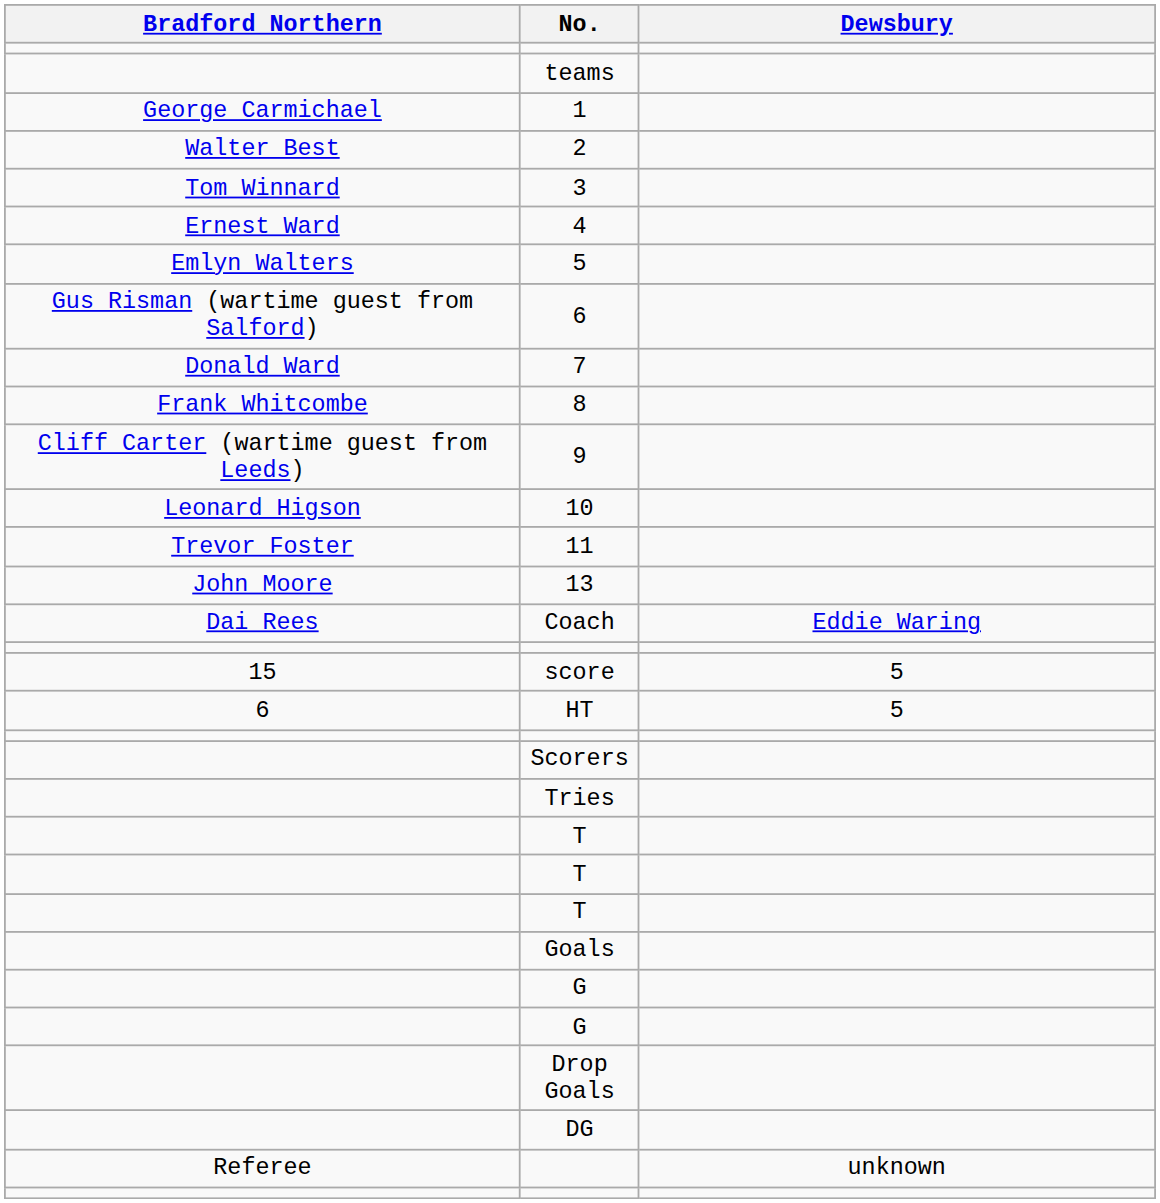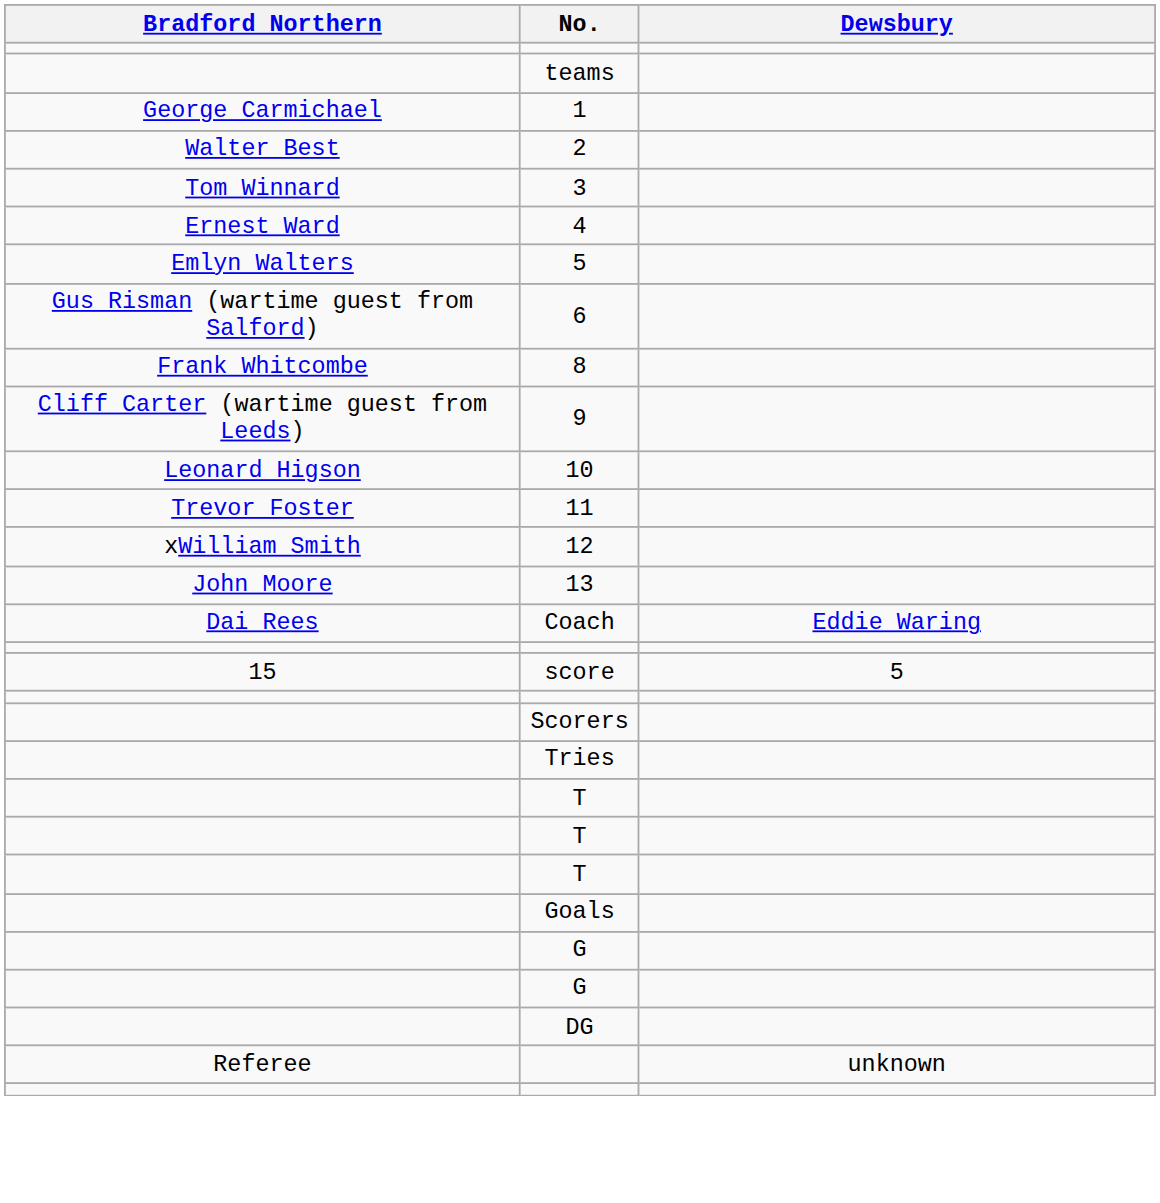 <table class="wikitable" style="text-align:center;">
 <tr>
 <th width=280 abbr=winner><a href='#'>Bradford Northern</a></th>
 <th width=60 abbr="Number">No.</th>
 <th width=280 abbr=runner-up><a href='#'>Dewsbury</a></th>
 </tr>
 <tr>
 <td></td>
 <td></td>
 <td></td>
 </tr>
 <tr>
 <td></td>
 <td>teams</td>
 <td></td>
 </tr>
 <tr>
 <td><a href='#'>George Carmichael</a></td>
 <td>1</td>
 <td></td>
 </tr>
 <tr>
 <td><a href='#'>Walter Best</a></td>
 <td>2</td>
 <td></td>
 </tr>
 <tr>
 <td><a href='#'>Tom Winnard</a></td>
 <td>3</td>
 <td></td>
 </tr>
 <tr>
 <td><a href='#'>Ernest Ward</a></td>
 <td>4</td>
 <td></td>
 </tr>
 <tr>
 <td><a href='#'>Emlyn Walters</a></td>
 <td>5</td>
 <td></td>
 </tr>
 <tr>
 <td><a href='#'>Gus Risman</a> (wartime guest from <a href='#'>Salford</a>)</td>
 <td>6</td>
 <td></td>
 </tr>
 <tr>
-<td><a href='#'>Donald Ward</a></td>
-<td>7</td>
-<td></td>
-</tr>
-<tr>
 <td><a href='#'>Frank Whitcombe</a></td>
 <td>8</td>
 <td></td>
 </tr>
 <tr>
 <td><a href='#'>Cliff Carter</a> (wartime guest from <a href='#'>Leeds</a>)</td>
 <td>9</td>
 <td></td>
 </tr>
 <tr>
 <td><a href='#'>Leonard Higson</a></td>
 <td>10</td>
 <td></td>
 </tr>
 <tr>
 <td><a href='#'>Trevor Foster</a></td>
 <td>11</td>
 <td></td>
 </tr>
 <tr>
+<td>x<a href='#'>William Smith</a></td>
+<td>12</td>
+<td></td>
+</tr>
+<tr>
 <td><a href='#'>John Moore</a></td>
 <td>13</td>
 <td></td>
 </tr>
 <tr>
 <td><a href='#'>Dai Rees</a></td>
 <td>Coach</td>
 <td><a href='#'>Eddie Waring</a></td>
 </tr>
 <tr>
 <td></td>
 <td></td>
 <td></td>
 </tr>
 <tr>
 <td>15</td>
 <td>score</td>
-<td>5</td>
-</tr>
-<tr>
-<td>6</td>
-<td>HT</td>
 <td>5</td>
 </tr>
 <tr>
 <td></td>
 <td></td>
 <td></td>
 </tr>
 <tr>
 <td></td>
 <td>Scorers</td>
 <td></td>
 </tr>
 <tr>
 <td></td>
 <td>Tries</td>
 <td></td>
 </tr>
 <tr>
 <td></td>
 <td>T</td>
 <td></td>
 </tr>
 <tr>
 <td></td>
 <td>T</td>
 <td></td>
 </tr>
 <tr>
 <td></td>
 <td>T</td>
 <td></td>
 </tr>
 <tr>
 <td></td>
 <td>Goals</td>
 <td></td>
 </tr>
 <tr>
 <td></td>
 <td>G</td>
 <td></td>
 </tr>
 <tr>
 <td></td>
 <td>G</td>
 <td></td>
 </tr>
 <tr>
 <td></td>
-<td>Drop Goals</td>
-<td></td>
-</tr>
-<tr>
-<td></td>
 <td>DG</td>
 <td></td>
 </tr>
 <tr>
 <td>Referee</td>
 <td></td>
 <td>unknown</td>
 </tr>
 <tr>
 <td></td>
 <td></td>
 <td></td>
 </tr>
 </table>
